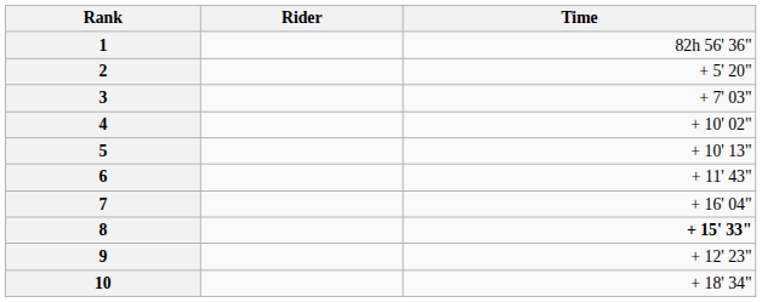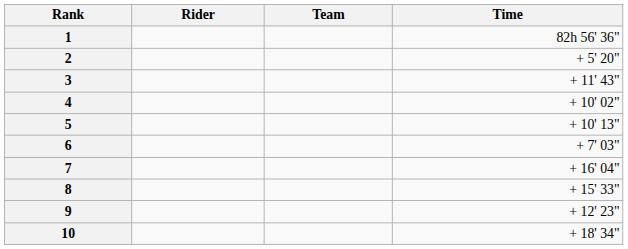 <table class="wikitable" style="width:45em;margin-bottom:0;">
 <tr>
 <th scope="col">Rank</th>
 <th scope="col">Rider</th>
+<th scope="col">Team</th>
 <th scope="col">Time</th>
 </tr>
 <tr>
 <th scope="row">1</th>
 <td> </td>
+<td></td>
 <td style="text-align:right;">82h 56' 36"</td>
 </tr>
 <tr>
 <th scope="row">2</th>
+<td></td>
 <td></td>
 <td style="text-align:right;">+ 5' 20"</td>
 </tr>
 <tr>
 <th scope="row">3</th>
 <td></td>
-<td style="text-align:right;">+ 7' 03"</td>
+<td></td>
+<td style="text-align:right;">+ 11' 43"</td>
 </tr>
 <tr>
 <th scope="row">4</th>
+<td></td>
 <td></td>
 <td style="text-align:right;">+ 10' 02"</td>
 </tr>
 <tr>
 <th scope="row">5</th>
 <td></td>
+<td></td>
 <td style="text-align:right;">+ 10' 13"</td>
 </tr>
 <tr>
 <th scope="row">6</th>
 <td></td>
-<td style="text-align:right;">+ 11' 43"</td>
+<td></td>
+<td style="text-align:right;">+ 7' 03"</td>
 </tr>
 <tr>
 <th scope="row">7</th>
+<td></td>
 <td></td>
 <td style="text-align:right;">+ 16' 04"</td>
 </tr>
 <tr>
 <th scope="row">8</th>
 <td></td>
-<td style="text-align:right;"><strong>+ 15' 33"</strong></td>
+<td></td>
+<td style="text-align:right;">+ 15' 33"</td>
 </tr>
 <tr>
 <th scope="row">9</th>
 <td> </td>
+<td></td>
 <td style="text-align:right;">+ 12' 23"</td>
 </tr>
 <tr>
 <th scope="row">10</th>
 <td></td>
+<td></td>
 <td style="text-align:right;">+ 18' 34"</td>
 </tr>
 </table>
